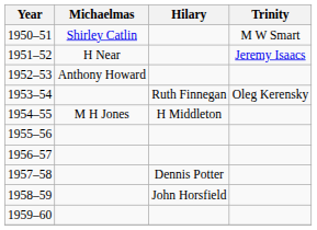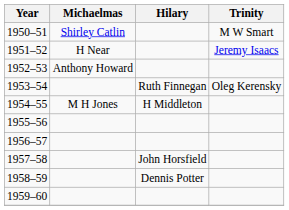 <table class="wikitable sortable">
 <tr>
 <th>Year</th>
 <th>Michaelmas</th>
 <th>Hilary</th>
 <th>Trinity</th>
 </tr>
 <tr>
 <td align="center">1950–51</td>
 <td align="center"> <a href='#'>Shirley Catlin</a></td>
 <td align="center"></td>
 <td align="center"> M W Smart</td>
 </tr>
 <tr>
 <td align="center">1951–52</td>
 <td align="center"> H Near</td>
 <td align="center"></td>
 <td align="center"> <a href='#'>Jeremy Isaacs</a></td>
 </tr>
 <tr>
 <td align="center">1952–53</td>
 <td align="center"> Anthony Howard</td>
 <td align="center"></td>
 <td align="center"></td>
 </tr>
 <tr>
 <td align="center">1953–54</td>
 <td align="center"></td>
 <td align="center"> Ruth Finnegan</td>
 <td align="center"> Oleg Kerensky</td>
 </tr>
 <tr>
 <td align="center">1954–55</td>
 <td align="center"> M H Jones</td>
 <td align="center"> H Middleton</td>
 <td align="center"></td>
 </tr>
 <tr>
 <td align="center">1955–56</td>
 <td align="center"></td>
 <td align="center"></td>
 <td align="center"></td>
 </tr>
 <tr>
 <td align="center">1956–57</td>
 <td align="center"></td>
 <td align="center"></td>
 <td align="center"></td>
 </tr>
 <tr>
 <td align="center">1957–58</td>
 <td align="center"></td>
-<td align="center"> Dennis Potter</td>
+<td align="center">John Horsfield</td>
 <td align="center"></td>
 </tr>
 <tr>
 <td align="center">1958–59</td>
 <td align="center"></td>
-<td align="center">John Horsfield</td>
+<td align="center"> Dennis Potter</td>
 <td align="center"></td>
 </tr>
 <tr>
 <td align="center">1959–60</td>
 <td align="center"></td>
 <td align="center"></td>
 <td align="center"></td>
 </tr>
 <tr>
 </tr>
 </table>
